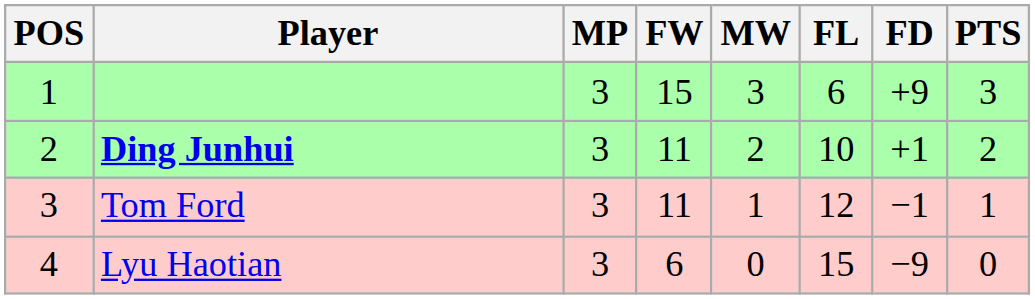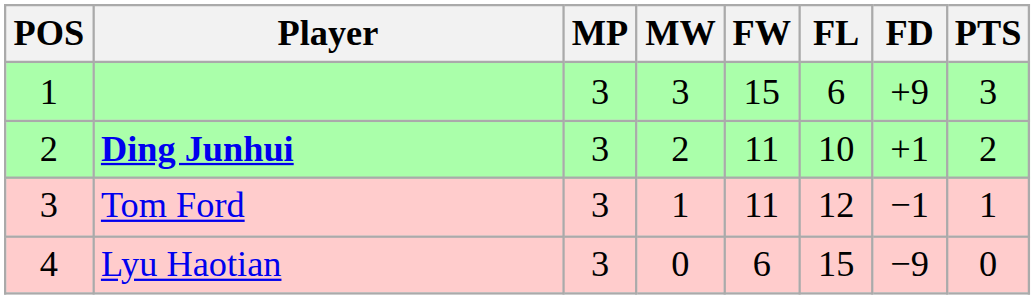 <table class="wikitable" style="text-align: center;">
 <tr>
 <th width=25>POS</th>
 <th width=200>Player</th>
 <th width=25>MP</th>
+<th width=25>MW</th>
 <th width=25>FW</th>
-<th width=25>MW</th>
 <th width=25>FL</th>
 <th width=25>FD</th>
 <th width=25>PTS</th>
 </tr>
 <tr style="background:#aaffaa;">
 <td>1</td>
 <td style="text-align:left;"></td>
 <td>3</td>
+<td>3</td>
 <td>15</td>
-<td>3</td>
 <td>6</td>
 <td>+9</td>
 <td>3</td>
 </tr>
 <tr style="background:#aaffaa;">
 <td>2</td>
 <td style="text-align:left;"> <strong><a href='#'>Ding Junhui</a></strong></td>
 <td>3</td>
+<td>2</td>
 <td>11</td>
-<td>2</td>
 <td>10</td>
 <td>+1</td>
 <td>2</td>
 </tr>
 <tr style="background:#fcc;">
 <td>3</td>
 <td style="text-align:left;"> <a href='#'>Tom Ford</a></td>
 <td>3</td>
+<td>1</td>
 <td>11</td>
-<td>1</td>
 <td>12</td>
 <td>−1</td>
 <td>1</td>
 </tr>
 <tr style="background:#fcc;">
 <td>4</td>
 <td style="text-align:left;"> <a href='#'>Lyu Haotian</a></td>
 <td>3</td>
+<td>0</td>
 <td>6</td>
-<td>0</td>
 <td>15</td>
 <td>−9</td>
 <td>0</td>
 </tr>
 </table>
